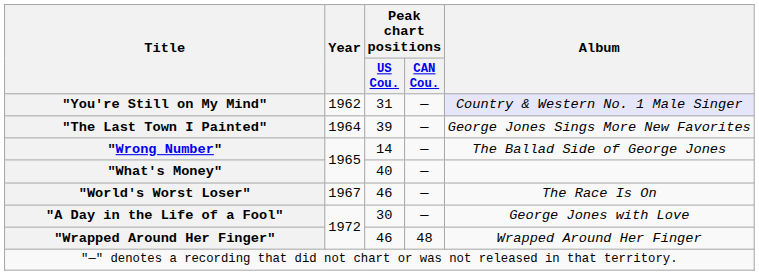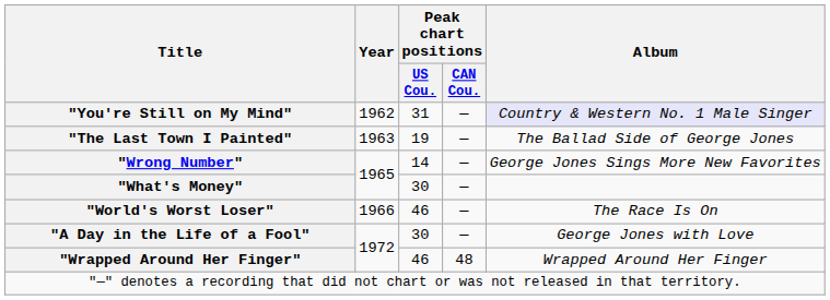 <table class="wikitable plainrowheaders" style="text-align:center;" border="1">
 <tr>
 <th scope="col" rowspan="2" style="width:23em;">Title</th>
 <th scope="col" rowspan="2">Year</th>
 <th scope="col" colspan="2">Peak chart<br>positions</th>
 <th scope="col" rowspan="2">Album</th>
 </tr>
 <tr>
 <th scope="col" style="width:2em;font-size:90%;"><a href='#'>US<br>Cou.</a><br></th>
 <th scope="col" style="width:2em;font-size:90%;"><a href='#'>CAN<br>Cou.</a><br></th>
 </tr>
 <tr>
 <th scope="row">"You're Still on My Mind"</th>
 <td>1962</td>
 <td>31</td>
 <td>—</td>
 <td style="background: lavender;"><em>Country & Western No. 1 Male Singer</em></td>
 </tr>
 <tr>
 <th scope="row">"The Last Town I Painted"</th>
-<td>1964</td>
-<td>39</td>
+<td>1963</td>
+<td>19</td>
 <td>—</td>
-<td><em>George Jones Sings More New Favorites</em></td>
+<td><em>The Ballad Side of George Jones</em></td>
 </tr>
 <tr>
 <th scope="row">"<a href='#'>Wrong Number</a>"</th>
 <td rowspan="2">1965</td>
 <td>14</td>
 <td>—</td>
-<td><em>The Ballad Side of George Jones</em></td>
+<td><em>George Jones Sings More New Favorites</em></td>
 </tr>
 <tr>
 <th scope="row">"What's Money"</th>
-<td>40</td>
+<td>30</td>
 <td>—</td>
 <td></td>
 </tr>
 <tr>
 <th scope="row">"World's Worst Loser"</th>
-<td>1967</td>
+<td>1966</td>
 <td>46</td>
 <td>—</td>
 <td><em>The Race Is On</em></td>
 </tr>
 <tr>
 <th scope="row">"A Day in the Life of a Fool"</th>
 <td rowspan="2">1972</td>
 <td>30</td>
 <td>—</td>
 <td><em>George Jones with Love</em></td>
 </tr>
 <tr>
 <th scope="row">"Wrapped Around Her Finger"</th>
 <td>46</td>
 <td>48</td>
 <td><em>Wrapped Around Her Finger</em></td>
 </tr>
 <tr>
 <td colspan="6" style="font-size:90%">"—" denotes a recording that did not chart or was not released in that territory.</td>
 </tr>
 </table>
